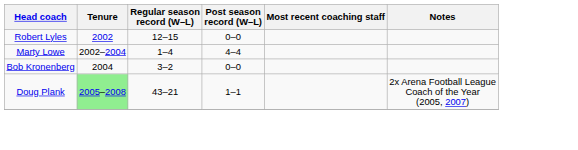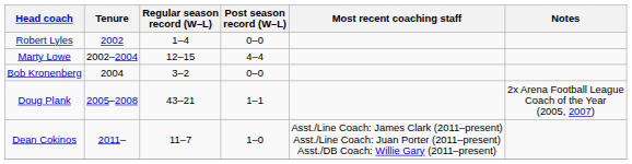 <table class="wikitable" style="text-align:center; font-size:90%;">
 <tr>
 <th><a href='#'>Head coach</a></th>
 <th>Tenure</th>
 <th>Regular season<br>record (W–L)</th>
 <th>Post season<br>record (W–L)</th>
 <th>Most recent coaching staff</th>
 <th>Notes</th>
 </tr>
 <tr>
 <td><a href='#'>Robert Lyles</a></td>
 <td><a href='#'>2002</a></td>
-<td>12–15</td>
+<td>1–4</td>
 <td>0–0</td>
 <td></td>
 <td></td>
 </tr>
 <tr>
 <td><a href='#'>Marty Lowe</a></td>
 <td>2002–<a href='#'>2004</a></td>
-<td>1–4</td>
+<td>12–15</td>
 <td>4–4</td>
 <td></td>
 <td></td>
 </tr>
 <tr>
 <td><a href='#'>Bob Kronenberg</a></td>
 <td>2004</td>
 <td>3–2</td>
 <td>0–0</td>
 <td></td>
 <td></td>
 </tr>
 <tr>
 <td><a href='#'>Doug Plank</a></td>
-<td style="background: lightgreen;"><a href='#'>2005</a>–<a href='#'>2008</a></td>
+<td><a href='#'>2005</a>–<a href='#'>2008</a></td>
 <td>43–21</td>
 <td>1–1</td>
 <td></td>
 <td>2x Arena Football League<br>Coach of the Year<br>(2005, <a href='#'>2007</a>)</td>
 </tr>
 <tr>
+<td><a href='#'>Dean Cokinos</a></td>
+<td><a href='#'>2011</a>–</td>
+<td>11–7</td>
+<td>1–0</td>
+<td>Asst./Line Coach: James Clark (2011–present)<br>Asst./Line Coach: Juan Porter (2011–present)<br>Asst./DB Coach: <a href='#'>Willie Gary</a> (2011–present)</td>
+<td></td>
+</tr>
+<tr>
 </tr>
 </table>
